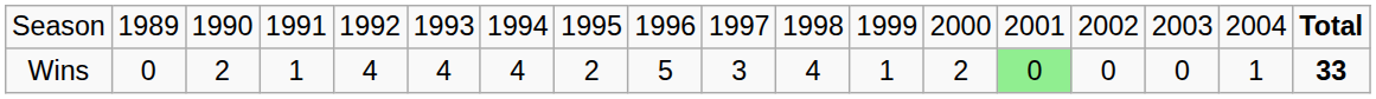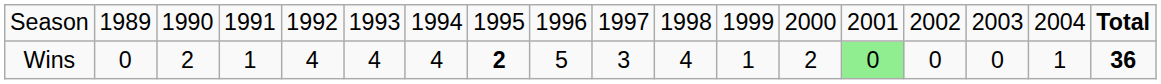 <table class="wikitable sortable">
 <tr>
 <td>Season</td>
 <td>1989</td>
 <td>1990</td>
 <td>1991</td>
 <td>1992</td>
 <td>1993</td>
 <td>1994</td>
 <td>1995</td>
 <td>1996</td>
 <td>1997</td>
 <td>1998</td>
 <td>1999</td>
 <td>2000</td>
 <td>2001</td>
 <td>2002</td>
 <td>2003</td>
 <td>2004</td>
 <td><strong>Total</strong></td>
 </tr>
 <tr align=center>
 <td>Wins</td>
 <td>0</td>
 <td>2</td>
 <td>1</td>
 <td>4</td>
 <td>4</td>
 <td>4</td>
-<td>2</td>
+<td><strong>2</strong></td>
 <td>5</td>
 <td>3</td>
 <td>4</td>
 <td>1</td>
 <td>2</td>
 <td style="background: lightgreen;">0</td>
 <td>0</td>
 <td>0</td>
 <td>1</td>
-<td><strong>33</strong></td>
+<td><strong>36</strong></td>
 </tr>
 </table>
